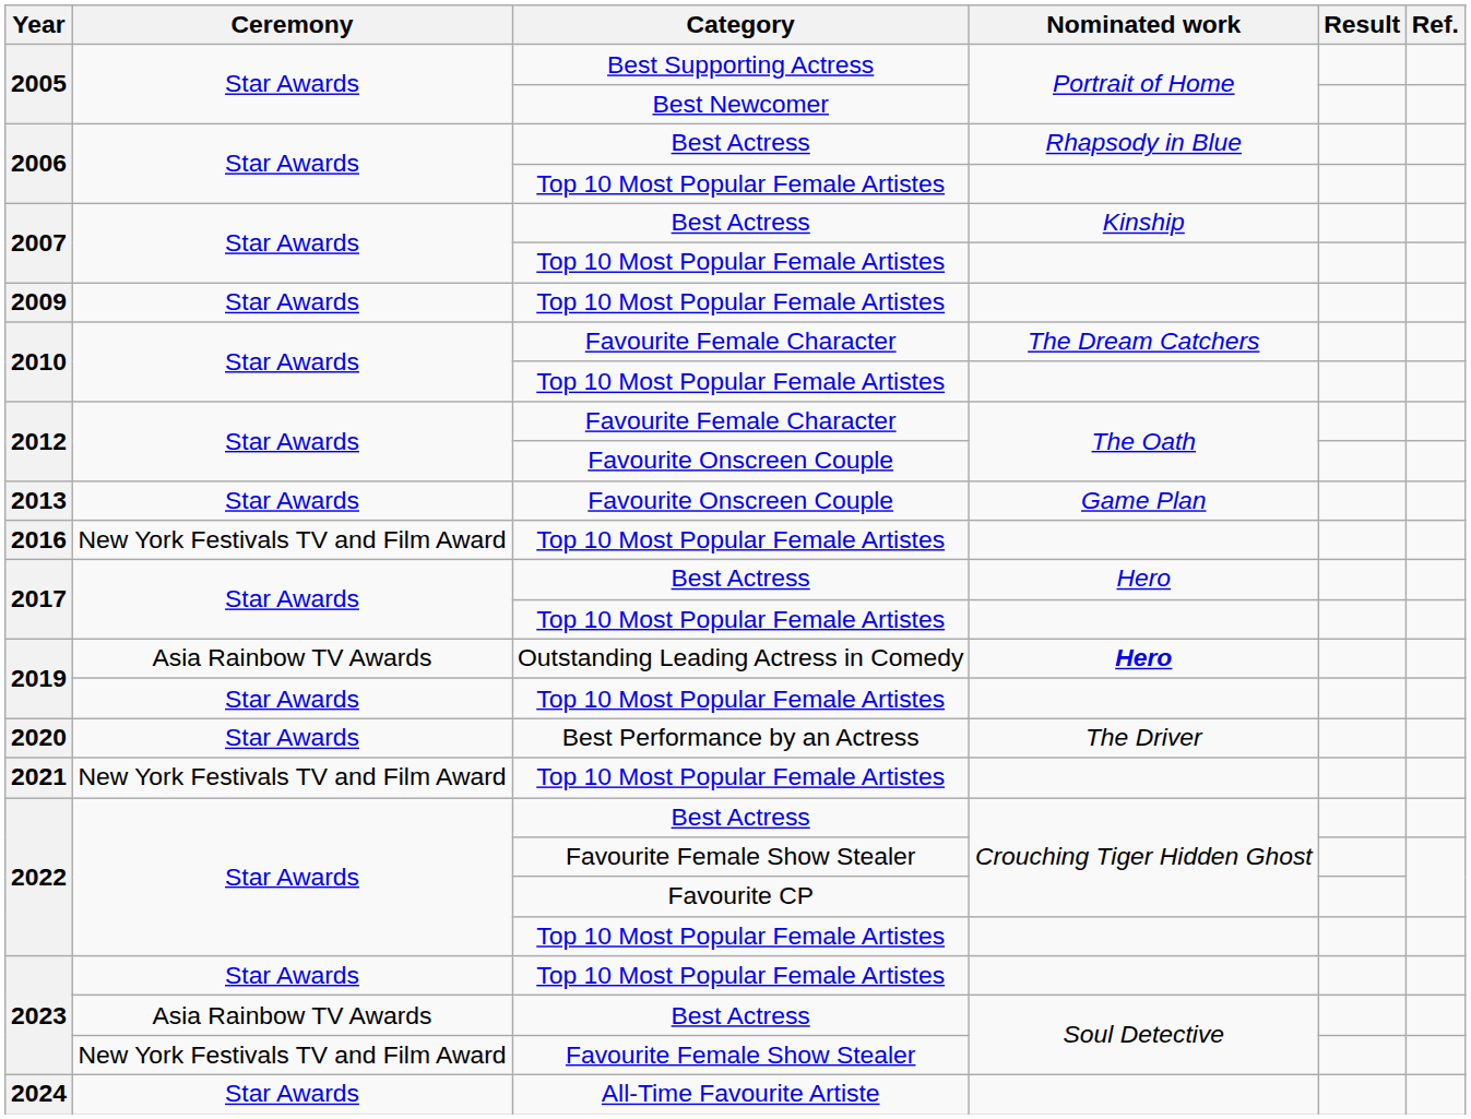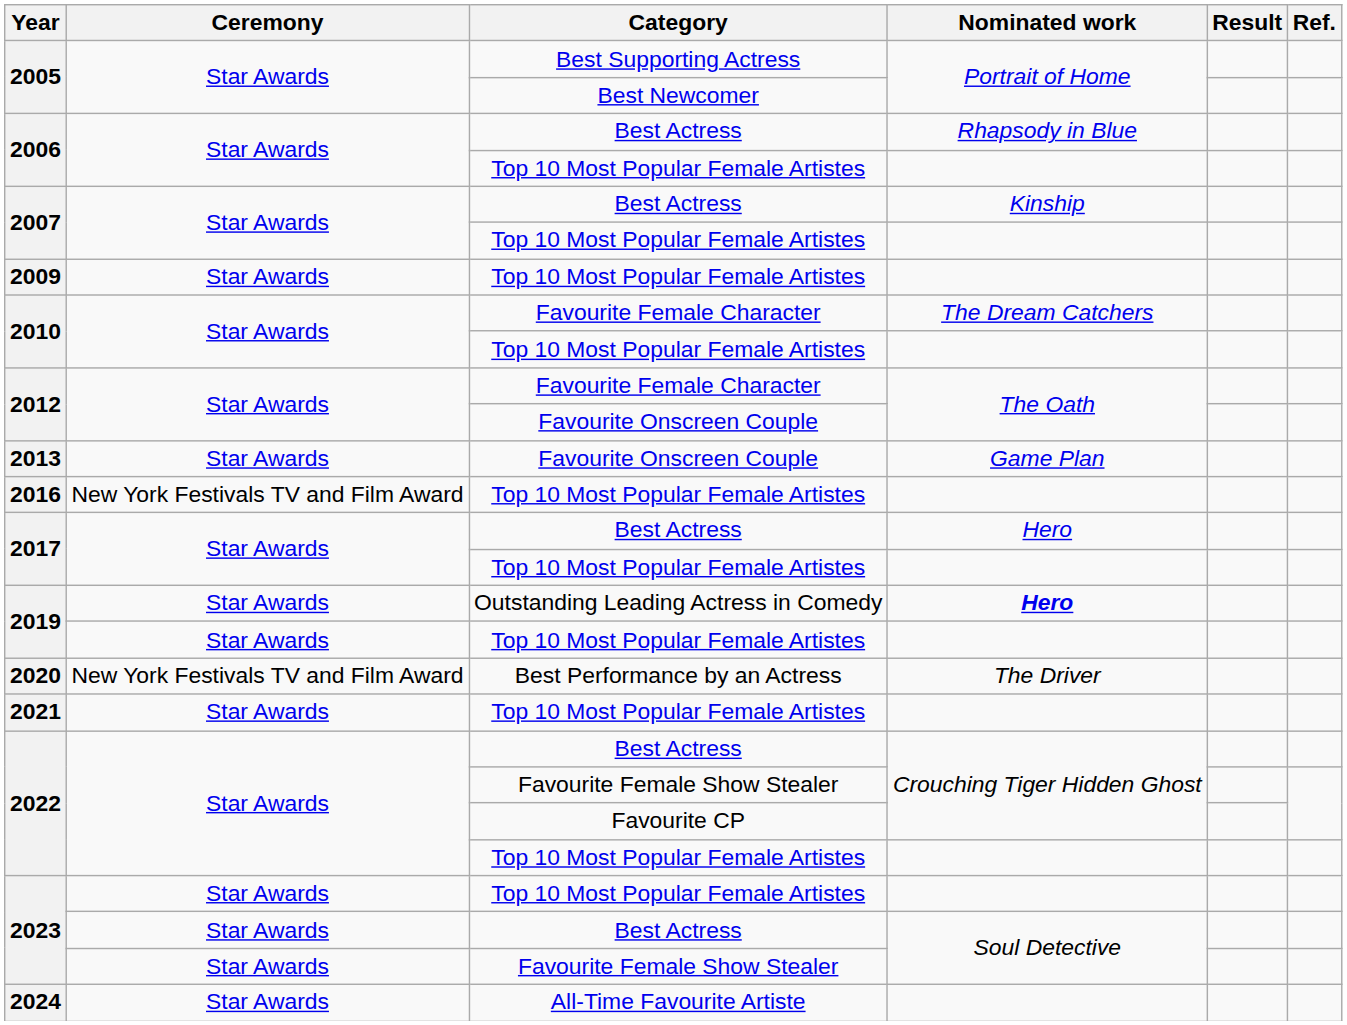 <table class="wikitable sortable plainrowheaders" style="text-align: center;">
 <tr>
 <th scope="col">Year</th>
 <th scope="col">Ceremony</th>
 <th scope="col">Category</th>
 <th scope="col">Nominated work</th>
 <th scope="col">Result</th>
 <th scope="col" class="unsortable">Ref.</th>
 </tr>
 <tr>
 <th scope="row" rowspan="2">2005</th>
 <td rowspan="2"><a href='#'>Star Awards</a></td>
 <td><a href='#'>Best Supporting Actress</a></td>
 <td rowspan="2"><em><a href='#'>Portrait of Home</a></em> </td>
 <td></td>
 <td></td>
 </tr>
 <tr>
 <td><a href='#'>Best Newcomer</a></td>
 <td></td>
 <td></td>
 </tr>
 <tr>
 <th scope="row" rowspan="2">2006</th>
 <td rowspan="2"><a href='#'>Star Awards</a></td>
 <td><a href='#'>Best Actress</a></td>
 <td><em><a href='#'>Rhapsody in Blue</a></em> </td>
 <td></td>
 <td></td>
 </tr>
 <tr>
 <td><a href='#'>Top 10 Most Popular Female Artistes</a></td>
 <td></td>
 <td></td>
 <td></td>
 </tr>
 <tr>
 <th scope="row" rowspan="2">2007</th>
 <td rowspan="2"><a href='#'>Star Awards</a></td>
 <td><a href='#'>Best Actress</a></td>
 <td><em><a href='#'>Kinship</a></em> </td>
 <td></td>
 <td></td>
 </tr>
 <tr>
 <td><a href='#'>Top 10 Most Popular Female Artistes</a></td>
 <td></td>
 <td></td>
 <td></td>
 </tr>
 <tr>
 <th scope="row">2009</th>
 <td><a href='#'>Star Awards</a></td>
 <td><a href='#'>Top 10 Most Popular Female Artistes</a></td>
 <td></td>
 <td></td>
 <td></td>
 </tr>
 <tr>
 <th scope="row" rowspan="2">2010</th>
 <td rowspan="2"><a href='#'>Star Awards</a></td>
 <td><a href='#'>Favourite Female Character</a></td>
 <td><em><a href='#'>The Dream Catchers</a></em> </td>
 <td></td>
 <td></td>
 </tr>
 <tr>
 <td><a href='#'>Top 10 Most Popular Female Artistes</a></td>
 <td></td>
 <td></td>
 <td></td>
 </tr>
 <tr>
 <th scope="row" rowspan="2">2012</th>
 <td rowspan="2"><a href='#'>Star Awards</a></td>
 <td><a href='#'>Favourite Female Character</a></td>
 <td rowspan="2"><em><a href='#'>The Oath</a></em> </td>
 <td></td>
 <td></td>
 </tr>
 <tr>
 <td><a href='#'>Favourite Onscreen Couple</a> <br> </td>
 <td></td>
 <td></td>
 </tr>
 <tr>
 <th scope="row">2013</th>
 <td><a href='#'>Star Awards</a></td>
 <td><a href='#'>Favourite Onscreen Couple</a> <br> </td>
 <td><em><a href='#'>Game Plan</a></em> </td>
 <td></td>
 <td></td>
 </tr>
 <tr>
 <th scope="row">2016</th>
 <td>New York Festivals TV and Film Award</td>
 <td><a href='#'>Top 10 Most Popular Female Artistes</a></td>
 <td></td>
 <td></td>
 <td></td>
 </tr>
 <tr>
 <th scope="row" rowspan="2">2017</th>
 <td rowspan="2"><a href='#'>Star Awards</a></td>
 <td><a href='#'>Best Actress</a></td>
 <td><em><a href='#'>Hero</a></em> </td>
 <td></td>
 <td></td>
 </tr>
 <tr>
 <td><a href='#'>Top 10 Most Popular Female Artistes</a></td>
 <td></td>
 <td></td>
 <td></td>
 </tr>
 <tr>
 <th rowspan="2" scope="row">2019</th>
-<td>Asia Rainbow TV Awards</td>
+<td><a href='#'>Star Awards</a></td>
 <td>Outstanding Leading Actress in Comedy</td>
 <td><strong><em><a href='#'>Hero</a></em> </strong></td>
 <td></td>
 <td></td>
 </tr>
 <tr>
 <td><a href='#'>Star Awards</a></td>
 <td><a href='#'>Top 10 Most Popular Female Artistes</a></td>
 <td></td>
 <td></td>
 <td></td>
 </tr>
 <tr>
 <th scope="row">2020</th>
-<td><a href='#'>Star Awards</a></td>
+<td>New York Festivals TV and Film Award</td>
 <td>Best Performance by an Actress</td>
 <td><em>The Driver</em> </td>
 <td></td>
 <td></td>
 </tr>
 <tr>
 <th scope="row">2021</th>
-<td>New York Festivals TV and Film Award</td>
+<td><a href='#'>Star Awards</a></td>
 <td><a href='#'>Top 10 Most Popular Female Artistes</a></td>
 <td></td>
 <td></td>
 <td></td>
 </tr>
 <tr>
 <th scope="row" rowspan="4">2022</th>
 <td rowspan="4"><a href='#'>Star Awards</a></td>
 <td><a href='#'>Best Actress</a></td>
 <td rowspan="3"><em>Crouching Tiger Hidden Ghost</em> </td>
 <td></td>
 <td></td>
 </tr>
 <tr>
 <td>Favourite Female Show Stealer</td>
 <td></td>
 <td rowspan="2"></td>
 </tr>
 <tr>
 <td>Favourite CP<br></td>
 <td></td>
 </tr>
 <tr>
 <td><a href='#'>Top 10 Most Popular Female Artistes</a></td>
 <td></td>
 <td></td>
 <td></td>
 </tr>
 <tr>
 <th scope="row" rowspan="3">2023</th>
 <td><a href='#'>Star Awards</a></td>
 <td><a href='#'>Top 10 Most Popular Female Artistes</a></td>
 <td></td>
 <td></td>
 <td></td>
 </tr>
 <tr>
-<td>Asia Rainbow TV Awards</td>
+<td><a href='#'>Star Awards</a></td>
 <td><a href='#'>Best Actress</a></td>
 <td rowspan="2"><em>Soul Detective</em> </td>
 <td></td>
 <td></td>
 </tr>
 <tr>
-<td>New York Festivals TV and Film Award</td>
+<td><a href='#'>Star Awards</a></td>
 <td><a href='#'>Favourite Female Show Stealer</a></td>
 <td></td>
 <td></td>
 </tr>
 <tr>
 <th scope="row" rowspan="3">2024</th>
 <td><a href='#'>Star Awards</a></td>
 <td><a href='#'>All-Time Favourite Artiste</a></td>
 <td></td>
 <td></td>
 <td></td>
 </tr>
 </table>
